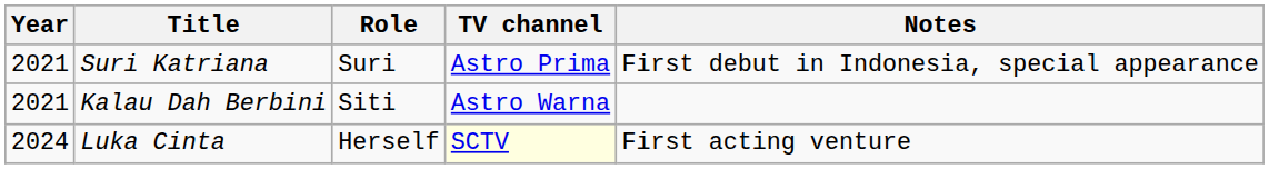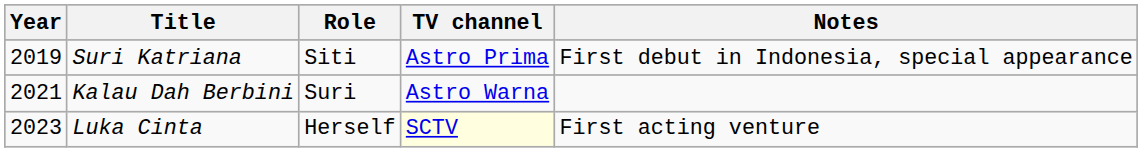 <table class="wikitable">
 <tr>
 <th>Year</th>
 <th>Title</th>
 <th>Role</th>
 <th>TV channel</th>
 <th>Notes</th>
 </tr>
 <tr>
-<td>2021</td>
+<td>2019</td>
 <td><em>Suri Katriana</em></td>
-<td>Suri</td>
+<td>Siti</td>
 <td><a href='#'>Astro Prima</a></td>
 <td>First debut in Indonesia, special appearance</td>
 </tr>
 <tr>
 <td>2021</td>
 <td><em>Kalau Dah Berbini</em></td>
-<td>Siti</td>
+<td>Suri</td>
 <td><a href='#'>Astro Warna</a></td>
 <td></td>
 </tr>
 <tr>
-<td>2024</td>
+<td>2023</td>
 <td><em>Luka Cinta</em></td>
 <td>Herself</td>
 <td style="background: lightyellow;"><a href='#'>SCTV</a></td>
 <td>First acting venture</td>
 </tr>
 </table>
